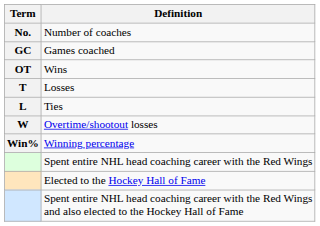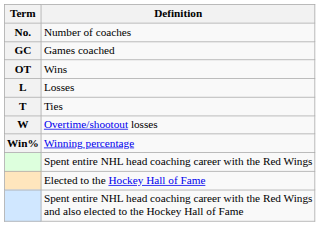 <table class="wikitable" style="font-size:90%;">
 <tr>
 <th scope="col">Term</th>
 <th scope="col">Definition</th>
 </tr>
 <tr>
 <th scope="row">No.</th>
 <td>Number of coaches</td>
 </tr>
 <tr>
 <th scope="row">GC</th>
 <td>Games coached</td>
 </tr>
 <tr>
 <th scope="row">OT</th>
 <td>Wins</td>
 </tr>
 <tr>
-<th scope="row">T</th>
+<th scope="row">L</th>
 <td>Losses</td>
 </tr>
 <tr>
-<th scope="row">L</th>
+<th scope="row">T</th>
 <td>Ties</td>
 </tr>
 <tr>
 <th scope="row">W</th>
 <td><a href='#'>Overtime/shootout</a> losses</td>
 </tr>
 <tr>
 <th scope="row">Win%</th>
 <td><a href='#'>Winning percentage</a></td>
 </tr>
 <tr>
 <th scope="row" style="background:#ddffdd"></th>
 <td>Spent entire NHL head coaching career with the Red Wings</td>
 </tr>
 <tr>
 <th scope="row" style="background:#FFE6BD"></th>
 <td>Elected to the <a href='#'>Hockey Hall of Fame</a></td>
 </tr>
 <tr>
 <th scope="row" style="background:#D0E7FF"></th>
 <td>Spent entire NHL head coaching career with the Red Wings<br>and also elected to the Hockey Hall of Fame</td>
 </tr>
 </table>
